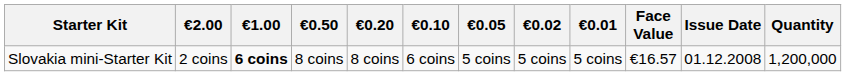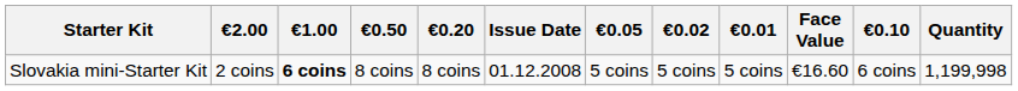 <table class="wikitable">
 <tr>
 <th>Starter Kit</th>
 <th>€2.00</th>
 <th>€1.00</th>
 <th>€0.50</th>
 <th>€0.20</th>
-<th>€0.10</th>
+<th>Issue Date</th>
 <th>€0.05</th>
 <th>€0.02</th>
 <th>€0.01</th>
 <th>Face Value</th>
-<th>Issue Date</th>
+<th>€0.10</th>
 <th>Quantity</th>
 </tr>
 <tr>
 <td align=left>Slovakia mini-Starter Kit</td>
 <td align=center>2 coins<br></td>
 <td align=center><strong>6 coins<br></strong></td>
 <td align=center>8 coins<br></td>
 <td align=center>8 coins<br></td>
-<td align=center>6 coins<br></td>
+<td style="text-align:center; width:50px;">01.12.2008</td>
 <td align=center>5 coins<br></td>
 <td align=center>5 coins<br></td>
 <td align=center>5 coins<br></td>
-<td style="text-align:center; width:50px;">€16.57</td>
-<td style="text-align:center; width:50px;">01.12.2008</td>
-<td style="text-align:center; width:50px;">1,200,000</td>
+<td style="text-align:center; width:50px;">€16.60</td>
+<td align=center>6 coins<br></td>
+<td style="text-align:center; width:50px;">1,199,998</td>
 </tr>
 </table>
